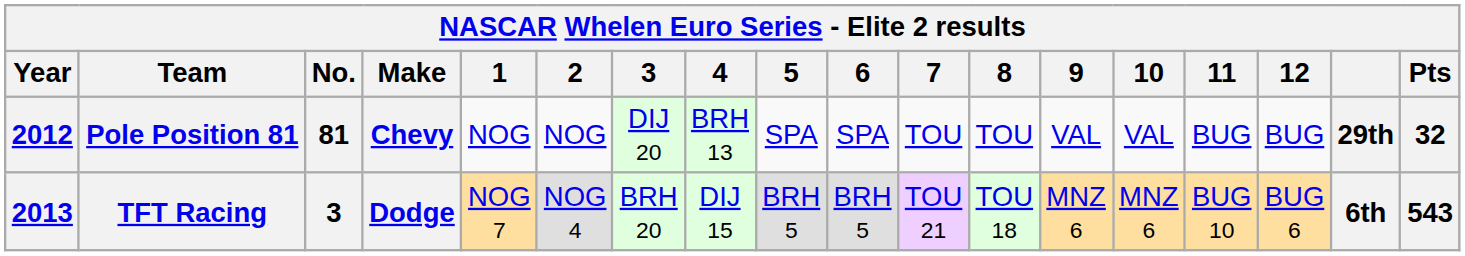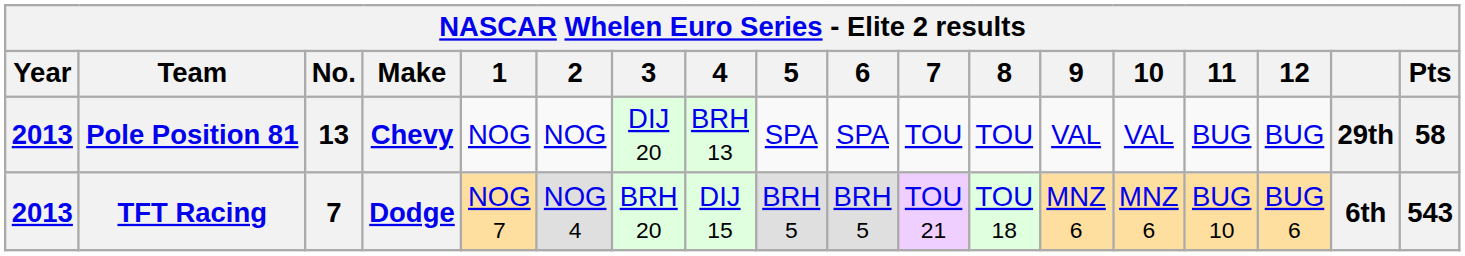 <table class="wikitable" style="text-align:center; font-size:75%">
 <tr>
 <th colspan=21><a href='#'>NASCAR</a> <a href='#'>Whelen Euro Series</a> - Elite 2 results</th>
 </tr>
 <tr>
 <th>Year</th>
 <th>Team</th>
 <th>No.</th>
 <th>Make</th>
 <th>1</th>
 <th>2</th>
 <th>3</th>
 <th>4</th>
 <th>5</th>
 <th>6</th>
 <th>7</th>
 <th>8</th>
 <th>9</th>
 <th>10</th>
 <th>11</th>
 <th>12</th>
 <th></th>
 <th>Pts</th>
 </tr>
 <tr>
-<th><a href='#'>2012</a></th>
+<th><a href='#'>2013</a></th>
 <th><a href='#'>Pole Position 81</a></th>
-<th>81</th>
+<th>13</th>
 <th><a href='#'>Chevy</a></th>
 <td><a href='#'>NOG</a></td>
 <td><a href='#'>NOG</a></td>
 <td style="background-color:#DFFFDF"><a href='#'>DIJ</a><br><small>20</small></td>
 <td style="background-color:#DFFFDF"><a href='#'>BRH</a><br><small>13</small></td>
 <td><a href='#'>SPA</a></td>
 <td><a href='#'>SPA</a></td>
 <td><a href='#'>TOU</a></td>
 <td><a href='#'>TOU</a></td>
 <td><a href='#'>VAL</a></td>
 <td><a href='#'>VAL</a></td>
 <td><a href='#'>BUG</a></td>
 <td><a href='#'>BUG</a></td>
 <th>29th</th>
-<th>32</th>
+<th>58</th>
 </tr>
 <tr>
 <th><a href='#'>2013</a></th>
 <th><a href='#'>TFT Racing</a></th>
-<th>3</th>
+<th>7</th>
 <th><a href='#'>Dodge</a></th>
 <td style="background-color:#FFDF9F"><a href='#'>NOG</a><br><small>7</small></td>
 <td style="background-color:#DFDFDF"><a href='#'>NOG</a><br><small>4</small></td>
 <td style="background-color:#DFFFDF"><a href='#'>BRH</a><br><small>20</small></td>
 <td style="background-color:#DFFFDF"><a href='#'>DIJ</a><br><small>15</small></td>
 <td style="background-color:#DFDFDF"><a href='#'>BRH</a><br><small>5</small></td>
 <td style="background-color:#DFDFDF"><a href='#'>BRH</a><br><small>5</small></td>
 <td style="background-color:#EFCFFF"><a href='#'>TOU</a><br><small>21</small></td>
 <td style="background-color:#DFFFDF"><a href='#'>TOU</a><br><small>18</small></td>
 <td style="background-color:#FFDF9F"><a href='#'>MNZ</a><br><small>6</small></td>
 <td style="background-color:#FFDF9F"><a href='#'>MNZ</a><br><small>6</small></td>
 <td style="background-color:#FFDF9F"><a href='#'>BUG</a><br><small>10</small></td>
 <td style="background-color:#FFDF9F"><a href='#'>BUG</a><br><small>6</small></td>
 <th>6th</th>
 <th>543</th>
 </tr>
 </table>
